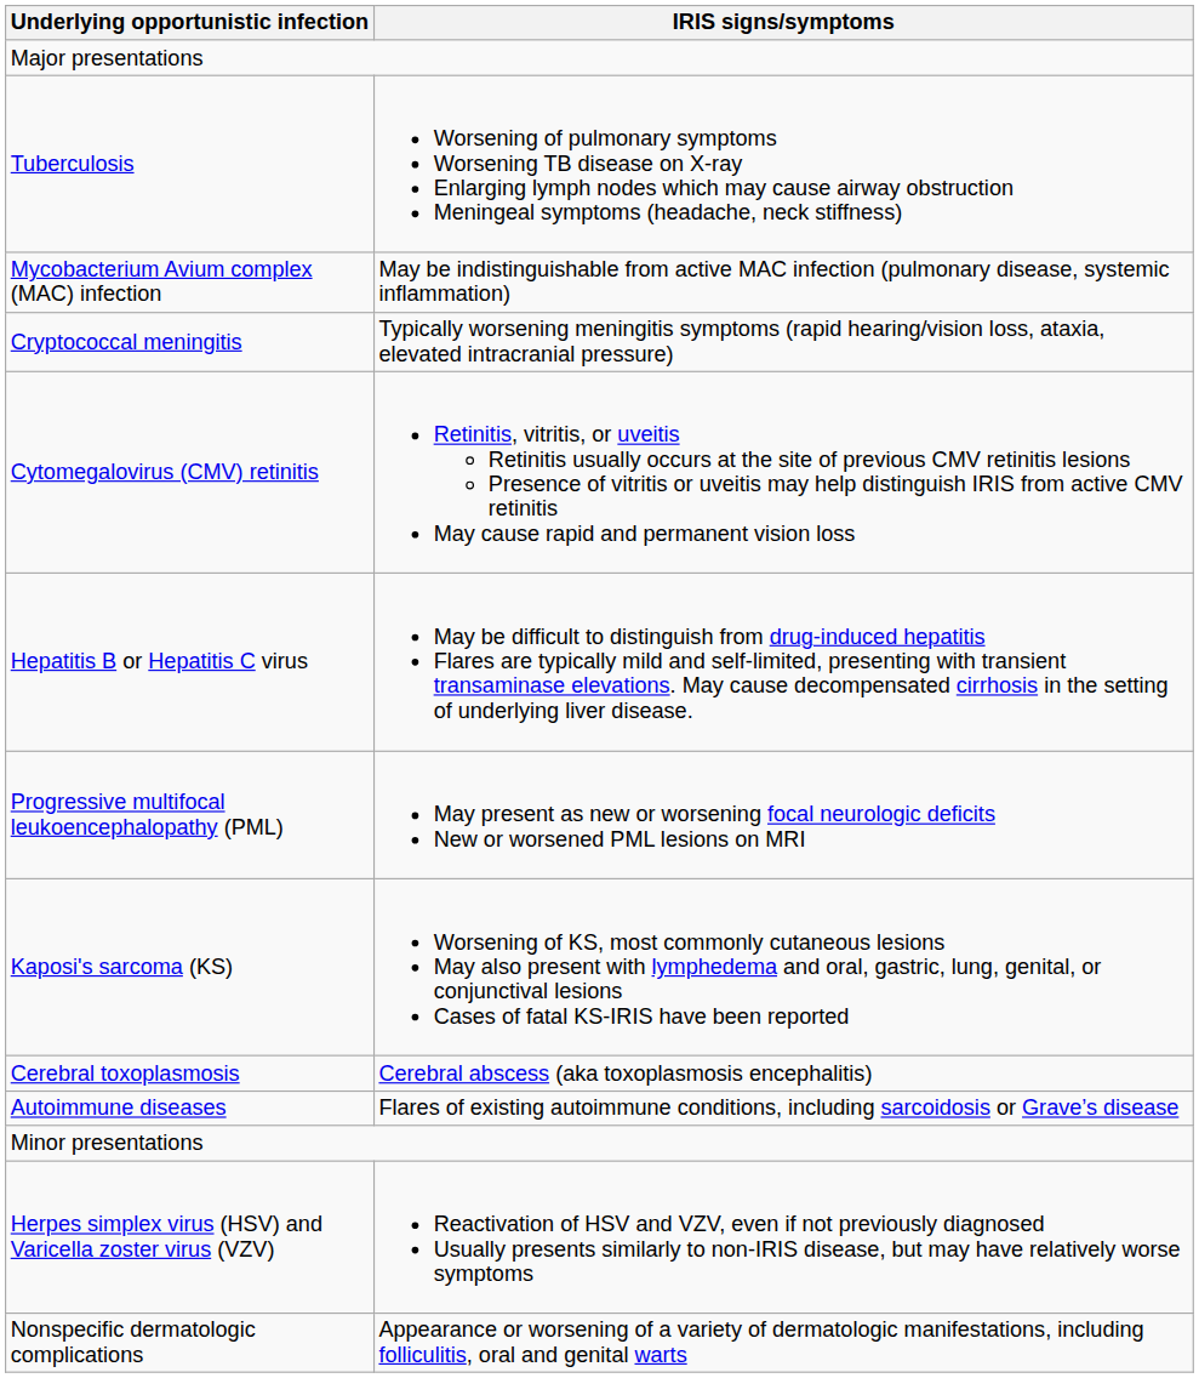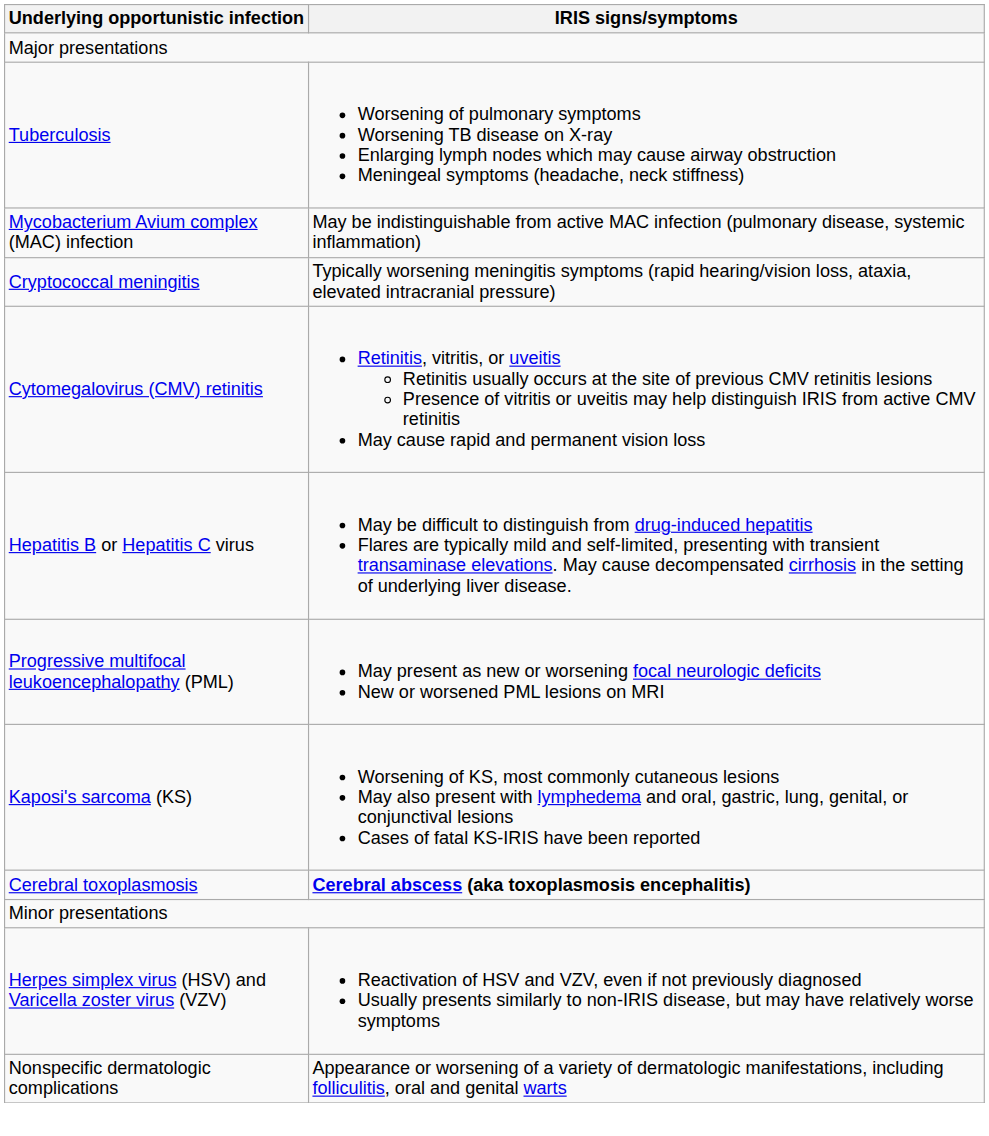 <table class="wikitable">
 <tr>
 <th>Underlying opportunistic infection</th>
 <th>IRIS signs/symptoms</th>
 </tr>
 <tr>
 <td colspan="2">Major presentations</td>
 </tr>
 <tr>
 <td><a href='#'>Tuberculosis</a></td>
 <td><br><ul><li>Worsening of pulmonary symptoms</li><li>Worsening TB disease on X-ray</li><li>Enlarging lymph nodes which may cause airway obstruction</li><li>Meningeal symptoms (headache, neck stiffness)</li></ul></td>
 </tr>
 <tr>
 <td><a href='#'>Mycobacterium Avium complex</a> (MAC) infection</td>
 <td>May be indistinguishable from active MAC infection (pulmonary disease, systemic inflammation)</td>
 </tr>
 <tr>
 <td><a href='#'>Cryptococcal meningitis</a></td>
 <td>Typically worsening meningitis symptoms (rapid hearing/vision loss, ataxia, elevated intracranial pressure)</td>
 </tr>
 <tr>
 <td><a href='#'>Cytomegalovirus (CMV) retinitis</a></td>
 <td><br><ul><li><a href='#'>Retinitis</a>, vitritis, or <a href='#'>uveitis</a><ul><li>Retinitis usually occurs at the site of previous CMV retinitis lesions</li><li>Presence of vitritis or uveitis may help distinguish IRIS from active CMV retinitis</li></ul></li><li>May cause rapid and permanent vision loss</li></ul></td>
 </tr>
 <tr>
 <td><a href='#'>Hepatitis B</a> or <a href='#'>Hepatitis C</a> virus</td>
 <td><br><ul><li>May be difficult to distinguish from <a href='#'>drug-induced hepatitis</a></li><li>Flares are typically mild and self-limited, presenting with transient <a href='#'>transaminase elevations</a>. May cause decompensated <a href='#'>cirrhosis</a> in the setting of underlying liver disease.</li></ul></td>
 </tr>
 <tr>
 <td><a href='#'>Progressive multifocal leukoencephalopathy</a> (PML)</td>
 <td><br><ul><li>May present as new or worsening <a href='#'>focal neurologic deficits</a></li><li>New or worsened PML lesions on MRI</li></ul></td>
 </tr>
 <tr>
 <td><a href='#'>Kaposi's sarcoma</a> (KS)</td>
 <td><br><ul><li>Worsening of KS, most commonly cutaneous lesions</li><li>May also present with <a href='#'>lymphedema</a> and oral, gastric, lung, genital, or conjunctival lesions</li><li>Cases of fatal KS-IRIS have been reported</li></ul></td>
 </tr>
 <tr>
 <td><a href='#'>Cerebral toxoplasmosis</a></td>
-<td><a href='#'>Cerebral abscess</a> (aka toxoplasmosis encephalitis)</td>
-</tr>
-<tr>
-<td><a href='#'>Autoimmune diseases</a></td>
-<td>Flares of existing autoimmune conditions, including <a href='#'>sarcoidosis</a> or <a href='#'>Grave’s disease</a></td>
+<td><strong><a href='#'>Cerebral abscess</a> (aka toxoplasmosis encephalitis)</strong></td>
 </tr>
 <tr>
 <td colspan="2">Minor presentations</td>
 </tr>
 <tr>
 <td><a href='#'>Herpes simplex virus</a> (HSV) and <a href='#'>Varicella zoster virus</a> (VZV)</td>
 <td><br><ul><li>Reactivation of HSV and VZV, even if not previously diagnosed</li><li>Usually presents similarly to non-IRIS disease, but may have relatively worse symptoms</li></ul></td>
 </tr>
 <tr>
 <td>Nonspecific dermatologic complications</td>
 <td>Appearance or worsening of a variety of dermatologic manifestations, including <a href='#'>folliculitis</a>, oral and genital <a href='#'>warts</a></td>
 </tr>
 </table>
